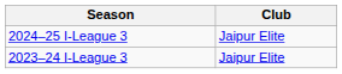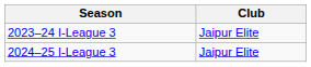 <table class="wikitable" width="400px">
 <tr>
 <th>Season</th>
 <th>Club</th>
 </tr>
 <tr>
+<td><a href='#'>2023–24 I-League 3</a></td>
+<td><a href='#'>Jaipur Elite</a></td>
+</tr>
+<tr>
 <td><a href='#'>2024–25 I-League 3</a></td>
 <td><a href='#'>Jaipur Elite</a></td>
 </tr>
-<tr>
-<td><a href='#'>2023–24 I-League 3</a></td>
-<td><a href='#'>Jaipur Elite</a></td>
-</tr>
 </table>
